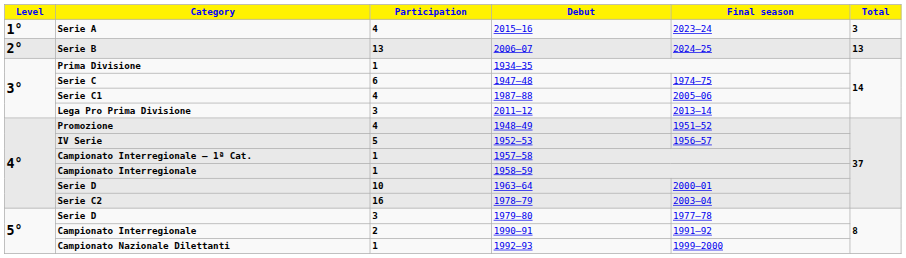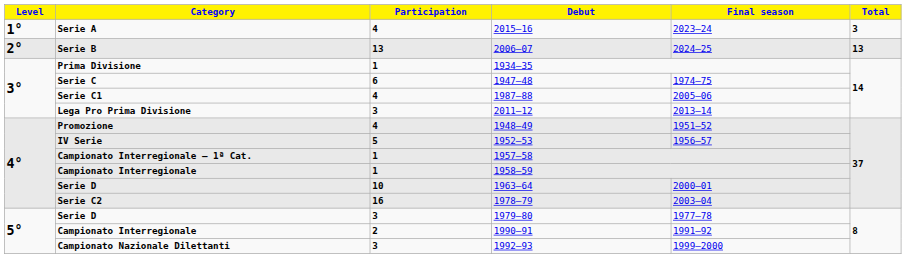 <table class="wikitable center" width=100%>
 <tr>
 <th style="background:#fff200; color:blue">Level</th>
 <th style="background:#fff200; color:blue">Category</th>
 <th style="background:#fff200; color:blue">Participation</th>
 <th style="background:#fff200; color:blue" width="20%">Debut</th>
 <th style="background:#fff200; color:blue" width="20%">Final season</th>
 <th style="background:#fff200; color:blue">Total</th>
 </tr>
 <tr>
 <td rowspan=1><big><big><strong>1°</strong></big></big></td>
 <td><strong>Serie A</strong></td>
 <td><strong>4</strong></td>
 <td><a href='#'>2015–16</a></td>
 <td><a href='#'>2023–24</a></td>
 <td><strong>3</strong></td>
 </tr>
 <tr bgcolor="#E9E9E9">
 <td rowspan=1><big><big><strong>2°</strong></big></big></td>
 <td><strong>Serie B</strong></td>
 <td><strong>13</strong></td>
 <td><a href='#'>2006–07</a></td>
 <td><a href='#'>2024–25</a></td>
 <td><strong>13</strong></td>
 </tr>
 <tr>
 <td rowspan=4><big><big><strong>3°</strong></big></big></td>
 <td><strong>Prima Divisione</strong></td>
 <td><strong>1</strong></td>
 <td colspan=2><a href='#'>1934–35</a></td>
 <td rowspan="4"><strong>14</strong></td>
 </tr>
 <tr>
 <td><strong>Serie C</strong></td>
 <td><strong>6</strong></td>
 <td><a href='#'>1947–48</a></td>
 <td><a href='#'>1974–75</a></td>
 </tr>
 <tr>
 <td><strong>Serie C1</strong></td>
 <td><strong>4</strong></td>
 <td><a href='#'>1987–88</a></td>
 <td><a href='#'>2005–06</a></td>
 </tr>
 <tr>
 <td><strong>Lega Pro Prima Divisione</strong></td>
 <td><strong>3</strong></td>
 <td><a href='#'>2011–12</a></td>
 <td><a href='#'>2013–14</a></td>
 </tr>
 <tr bgcolor="#E9E9E9">
 <td rowspan=6><big><big><strong>4°</strong></big></big></td>
 <td><strong>Promozione</strong></td>
 <td><strong>4</strong></td>
 <td><a href='#'>1948–49</a></td>
 <td><a href='#'>1951–52</a></td>
 <td rowspan="6"><strong>37</strong></td>
 </tr>
 <tr bgcolor="#E9E9E9">
 <td><strong>IV Serie</strong></td>
 <td><strong>5</strong></td>
 <td><a href='#'>1952–53</a></td>
 <td><a href='#'>1956–57</a></td>
 </tr>
 <tr bgcolor="#E9E9E9">
 <td><strong>Campionato Interregionale – 1ª Cat.</strong></td>
 <td><strong>1</strong></td>
 <td colspan=2><a href='#'>1957–58</a></td>
 </tr>
 <tr bgcolor="#E9E9E9">
 <td><strong>Campionato Interregionale</strong></td>
 <td><strong>1</strong></td>
 <td colspan=2><a href='#'>1958–59</a></td>
 </tr>
 <tr bgcolor="#E9E9E9">
 <td><strong>Serie D</strong></td>
 <td><strong>10</strong></td>
 <td><a href='#'>1963–64</a></td>
 <td><a href='#'>2000–01</a></td>
 </tr>
 <tr bgcolor="#E9E9E9">
 <td><strong>Serie C2</strong></td>
 <td><strong>16</strong></td>
 <td><a href='#'>1978–79</a></td>
 <td><a href='#'>2003–04</a></td>
 </tr>
 <tr>
 <td rowspan=3><big><big><strong>5°</strong></big></big></td>
 <td><strong>Serie D</strong></td>
 <td><strong>3</strong></td>
 <td><a href='#'>1979–80</a></td>
 <td><a href='#'>1977–78</a></td>
 <td rowspan="3"><strong>8</strong></td>
 </tr>
 <tr>
 <td><strong>Campionato Interregionale</strong></td>
 <td><strong>2</strong></td>
 <td><a href='#'>1990–91</a></td>
 <td><a href='#'>1991–92</a></td>
 </tr>
 <tr>
 <td><strong>Campionato Nazionale Dilettanti</strong></td>
-<td><strong>1</strong></td>
+<td><strong>3</strong></td>
 <td><a href='#'>1992–93</a></td>
 <td><a href='#'>1999–2000</a></td>
 </tr>
 </table>
